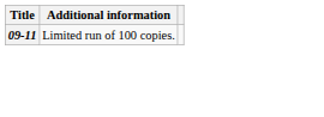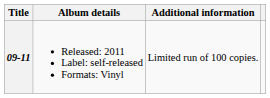 <table class="wikitable plainrowheaders">
 <tr>
 <th>Title</th>
+<th>Album details</th>
 <th>Additional information</th>
 <th></th>
 </tr>
 <tr>
 <th scope="row"><em>09-11</em></th>
+<td><br><ul><li>Released: 2011</li><li>Label: self-released</li><li>Formats: Vinyl</li></ul></td>
 <td>Limited run of 100 copies.</td>
 <td></td>
 </tr>
 </table>
